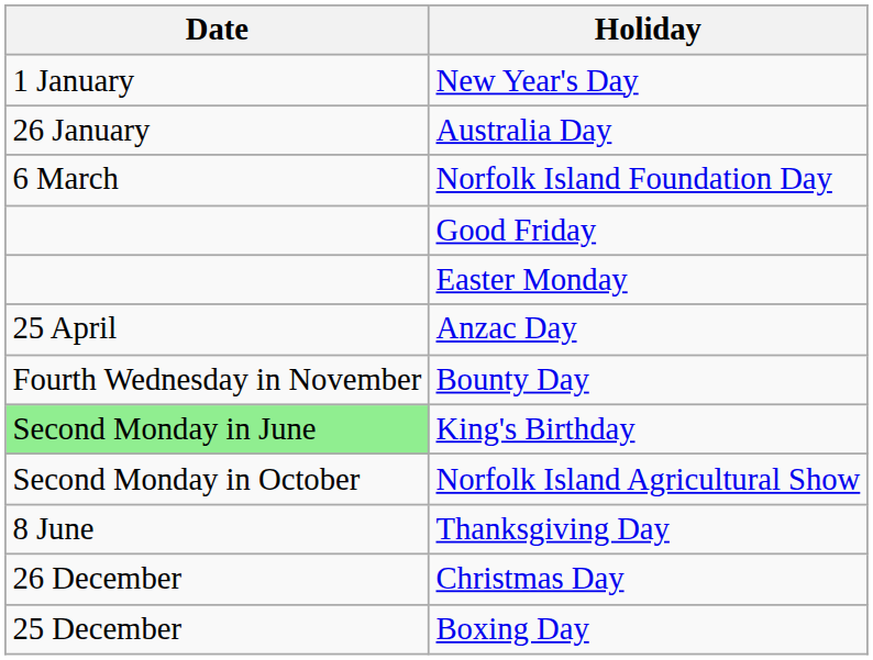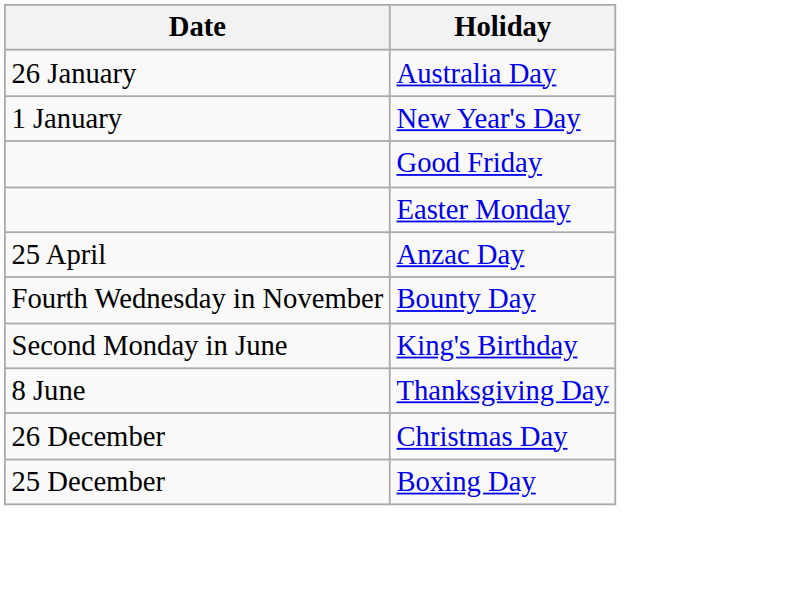 <table class="wikitable">
 <tr>
 <th>Date</th>
 <th>Holiday</th>
 </tr>
 <tr>
-<td>1 January</td>
-<td><a href='#'>New Year's Day</a></td>
-</tr>
-<tr>
 <td>26 January</td>
 <td><a href='#'>Australia Day</a></td>
 </tr>
 <tr>
-<td>6 March</td>
-<td><a href='#'>Norfolk Island Foundation Day</a></td>
+<td>1 January</td>
+<td><a href='#'>New Year's Day</a></td>
 </tr>
 <tr>
 <td></td>
 <td><a href='#'>Good Friday</a></td>
 </tr>
 <tr>
 <td></td>
 <td><a href='#'>Easter Monday</a></td>
 </tr>
 <tr>
 <td>25 April</td>
 <td><a href='#'>Anzac Day</a></td>
 </tr>
 <tr>
 <td>Fourth Wednesday in November</td>
 <td><a href='#'>Bounty Day</a></td>
 </tr>
 <tr>
-<td style="background: lightgreen;">Second Monday in June</td>
+<td>Second Monday in June</td>
 <td><a href='#'>King's Birthday</a></td>
-</tr>
-<tr>
-<td>Second Monday in October</td>
-<td><a href='#'>Norfolk Island Agricultural Show</a></td>
 </tr>
 <tr>
 <td>8 June</td>
 <td><a href='#'>Thanksgiving Day</a></td>
 </tr>
 <tr>
 <td>26 December</td>
 <td><a href='#'>Christmas Day</a></td>
 </tr>
 <tr>
 <td>25 December</td>
 <td><a href='#'>Boxing Day</a></td>
 </tr>
 </table>
